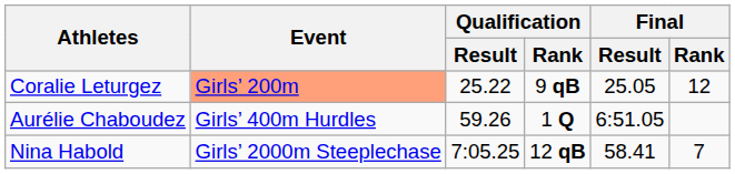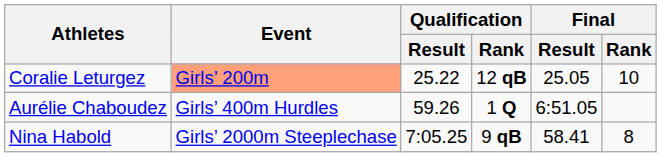 <table class="wikitable" border="1" style="font-size:90%">
 <tr>
 <th rowspan=2>Athletes</th>
 <th rowspan=2>Event</th>
 <th colspan=2>Qualification</th>
 <th colspan=2>Final</th>
 </tr>
 <tr>
 <th>Result</th>
 <th>Rank</th>
 <th>Result</th>
 <th>Rank</th>
 </tr>
 <tr>
 <td><a href='#'>Coralie Leturgez</a></td>
 <td style="background: lightsalmon;"><a href='#'>Girls’ 200m</a></td>
 <td align=center>25.22</td>
-<td align=center>9 <strong>qB</strong></td>
+<td align=center>12 <strong>qB</strong></td>
 <td align=center>25.05</td>
-<td align=center>12</td>
+<td align=center>10</td>
 </tr>
 <tr>
 <td><a href='#'>Aurélie Chaboudez</a></td>
 <td><a href='#'>Girls’ 400m Hurdles</a></td>
 <td align=center>59.26</td>
 <td align=center>1 <strong>Q</strong></td>
 <td align=center>6:51.05</td>
 <td align=center></td>
 </tr>
 <tr>
 <td><a href='#'>Nina Habold</a></td>
 <td><a href='#'>Girls’ 2000m Steeplechase</a></td>
 <td align=center>7:05.25</td>
-<td align=center>12 <strong>qB</strong></td>
+<td align=center>9 <strong>qB</strong></td>
 <td align=center>58.41</td>
-<td align=center>7</td>
+<td align=center>8</td>
 </tr>
 </table>
